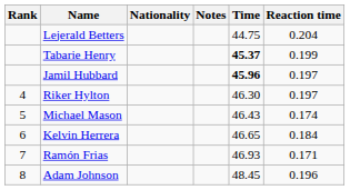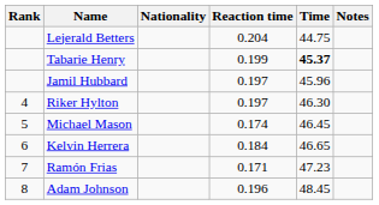 <table class="wikitable sortable" style="text-align:center">
 <tr>
 <th>Rank</th>
 <th>Name</th>
 <th>Nationality</th>
+<th>Reaction time</th>
+<th>Time</th>
 <th>Notes</th>
-<th>Time</th>
-<th>Reaction time</th>
 </tr>
 <tr>
 <td align=center></td>
 <td align=left><a href='#'>Lejerald Betters</a></td>
 <td align=left></td>
+<td>0.204</td>
+<td>44.75</td>
 <td></td>
-<td>44.75</td>
-<td>0.204</td>
 </tr>
 <tr>
 <td align=center></td>
 <td align=left><a href='#'>Tabarie Henry</a></td>
 <td align=left></td>
+<td>0.199</td>
+<td><strong>45.37</strong></td>
 <td></td>
-<td><strong>45.37</strong></td>
-<td>0.199</td>
 </tr>
 <tr>
 <td align=center></td>
 <td align=left><a href='#'>Jamil Hubbard</a></td>
 <td align=left></td>
+<td>0.197</td>
+<td>45.96</td>
 <td></td>
-<td><strong>45.96</strong></td>
-<td>0.197</td>
 </tr>
 <tr>
 <td align=center>4</td>
 <td align=left><a href='#'>Riker Hylton</a></td>
 <td align=left></td>
+<td>0.197</td>
+<td>46.30</td>
 <td></td>
-<td>46.30</td>
-<td>0.197</td>
 </tr>
 <tr>
 <td align=center>5</td>
 <td align=left><a href='#'>Michael Mason</a></td>
 <td align=left></td>
+<td>0.174</td>
+<td>46.45</td>
 <td></td>
-<td>46.43</td>
-<td>0.174</td>
 </tr>
 <tr>
 <td align=center>6</td>
 <td align=left><a href='#'>Kelvin Herrera</a></td>
 <td align=left></td>
+<td>0.184</td>
+<td>46.65</td>
 <td></td>
-<td>46.65</td>
-<td>0.184</td>
 </tr>
 <tr>
 <td align=center>7</td>
 <td align=left><a href='#'>Ramón Frias</a></td>
 <td align=left></td>
+<td>0.171</td>
+<td>47.23</td>
 <td></td>
-<td>46.93</td>
-<td>0.171</td>
 </tr>
 <tr>
 <td align=center>8</td>
 <td align=left><a href='#'>Adam Johnson</a></td>
 <td align=left></td>
+<td>0.196</td>
+<td>48.45</td>
 <td></td>
-<td>48.45</td>
-<td>0.196</td>
 </tr>
 </table>
